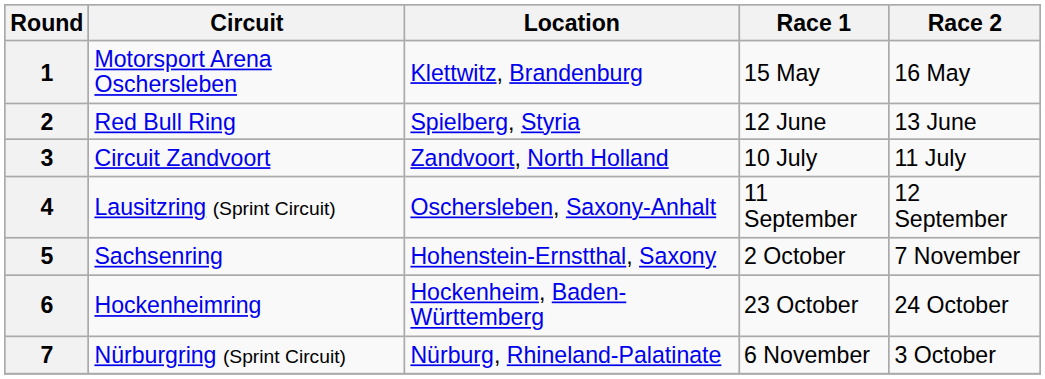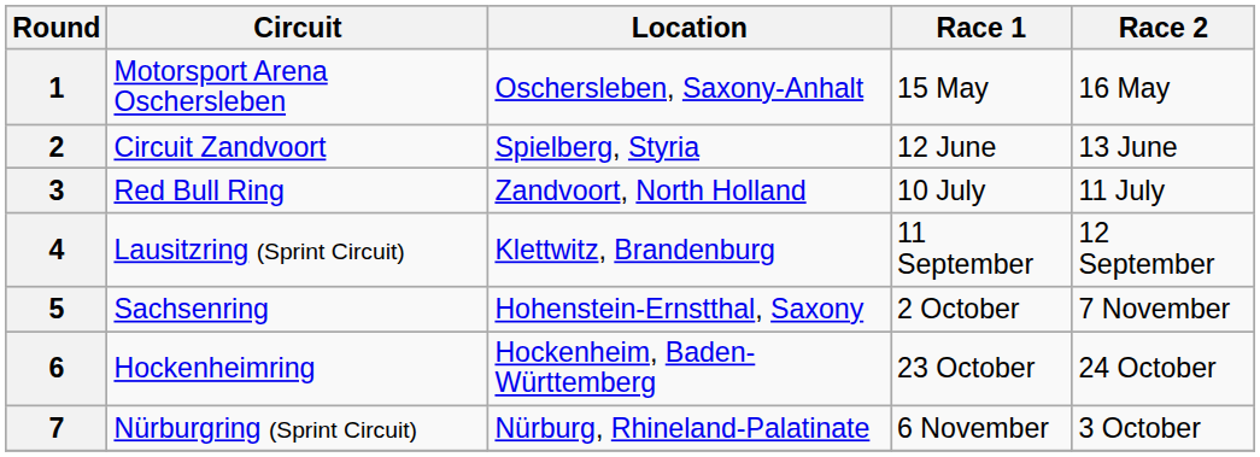 <table class=wikitable style="font-size:85%;">
 <tr>
 <th>Round</th>
 <th>Circuit</th>
 <th>Location</th>
 <th>Race 1</th>
 <th>Race 2</th>
 </tr>
 <tr>
 <th>1</th>
 <td> <a href='#'>Motorsport Arena Oschersleben</a></td>
-<td><a href='#'>Klettwitz</a>, <a href='#'>Brandenburg</a></td>
+<td><a href='#'>Oschersleben</a>, <a href='#'>Saxony-Anhalt</a></td>
 <td>15 May</td>
 <td>16 May</td>
 </tr>
 <tr>
 <th>2</th>
-<td> <a href='#'>Red Bull Ring</a></td>
+<td> <a href='#'>Circuit Zandvoort</a></td>
 <td><a href='#'>Spielberg</a>, <a href='#'>Styria</a></td>
 <td>12 June</td>
 <td>13 June</td>
 </tr>
 <tr>
 <th>3</th>
-<td> <a href='#'>Circuit Zandvoort</a></td>
+<td> <a href='#'>Red Bull Ring</a></td>
 <td><a href='#'>Zandvoort</a>, <a href='#'>North Holland</a></td>
 <td>10 July</td>
 <td>11 July</td>
 </tr>
 <tr>
 <th>4</th>
 <td> <a href='#'>Lausitzring</a> <small>(Sprint Circuit)</small></td>
-<td><a href='#'>Oschersleben</a>, <a href='#'>Saxony-Anhalt</a></td>
+<td><a href='#'>Klettwitz</a>, <a href='#'>Brandenburg</a></td>
 <td>11 September</td>
 <td>12 September</td>
 </tr>
 <tr>
 <th>5</th>
 <td> <a href='#'>Sachsenring</a></td>
 <td><a href='#'>Hohenstein-Ernstthal</a>, <a href='#'>Saxony</a></td>
 <td>2 October</td>
 <td>7 November</td>
 </tr>
 <tr>
 <th>6</th>
 <td> <a href='#'>Hockenheimring</a></td>
 <td><a href='#'>Hockenheim</a>, <a href='#'>Baden-Württemberg</a></td>
 <td>23 October</td>
 <td>24 October</td>
 </tr>
 <tr>
 <th>7</th>
 <td> <a href='#'>Nürburgring</a> <small>(Sprint Circuit)</small></td>
 <td><a href='#'>Nürburg</a>, <a href='#'>Rhineland-Palatinate</a></td>
 <td>6 November</td>
 <td>3 October</td>
 </tr>
 <tr>
 </tr>
 </table>
